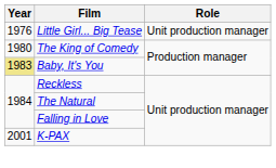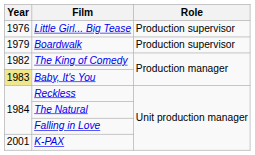 <table class="wikitable">
 <tr>
 <th>Year</th>
 <th>Film</th>
 <th>Role</th>
 </tr>
 <tr>
 <td>1976</td>
 <td><em><a href='#'>Little Girl... Big Tease</a></em></td>
-<td>Unit production manager</td>
+<td>Production supervisor</td>
 </tr>
 <tr>
-<td>1980</td>
+<td>1979</td>
+<td><em><a href='#'>Boardwalk</a></em></td>
+<td>Production supervisor</td>
+</tr>
+<tr>
+<td>1982</td>
 <td><em><a href='#'>The King of Comedy</a></em></td>
 <td rowspan=2>Production manager</td>
 </tr>
 <tr>
 <td style="background: khaki;">1983</td>
 <td><em><a href='#'>Baby, It's You</a></em></td>
 </tr>
 <tr>
 <td rowspan=3>1984</td>
 <td><em><a href='#'>Reckless</a></em></td>
 <td rowspan=4>Unit production manager</td>
 </tr>
 <tr>
 <td><em><a href='#'>The Natural</a></em></td>
 </tr>
 <tr>
 <td><em><a href='#'>Falling in Love</a></em></td>
 </tr>
 <tr>
 <td>2001</td>
 <td><em><a href='#'>K-PAX</a></em></td>
 </tr>
 </table>
